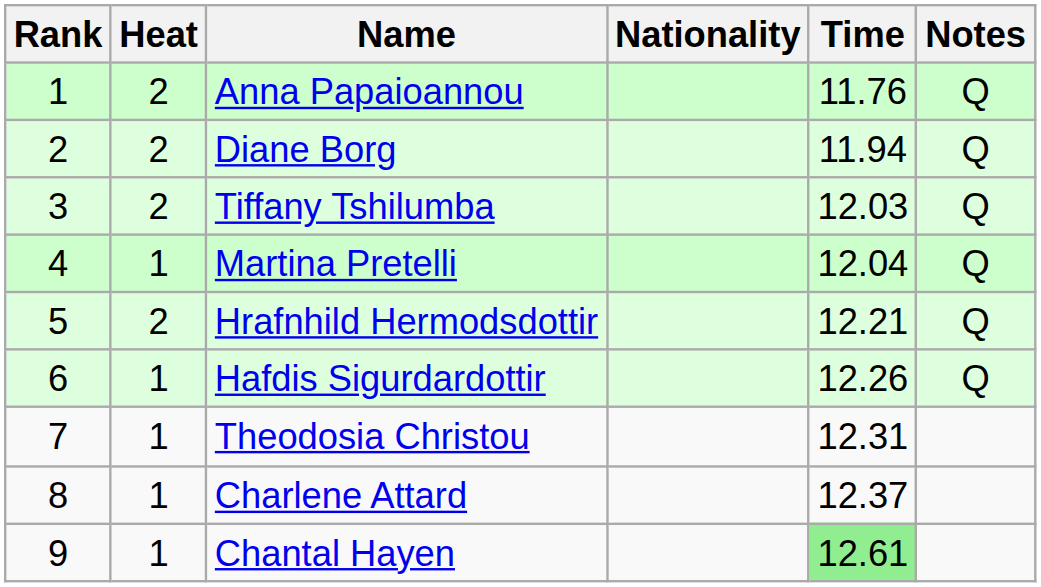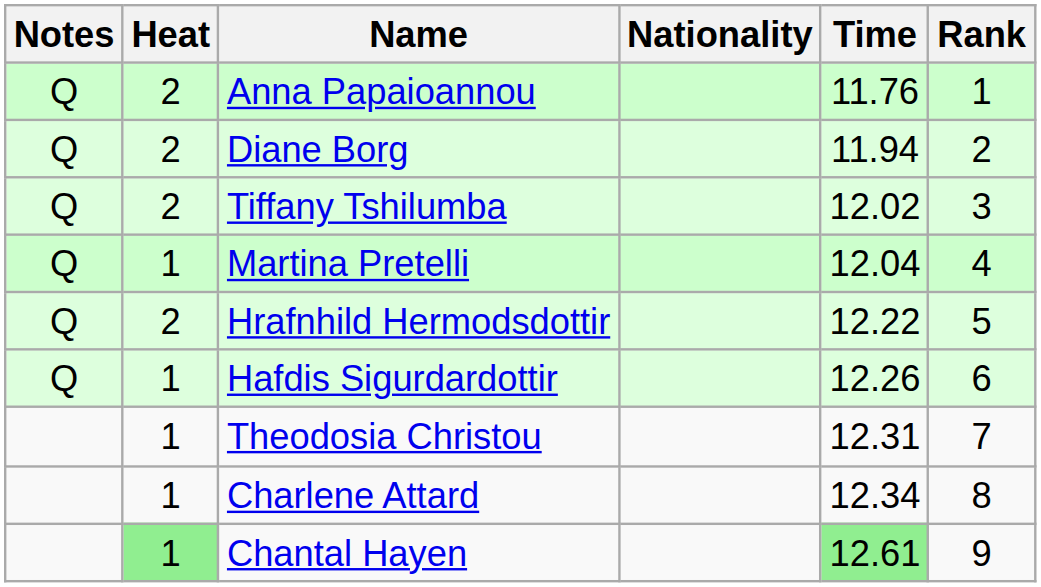 <table class="wikitable sortable" style="text-align:center; font-size:95%">
 <tr>
-<th>Rank</th>
+<th>Notes</th>
 <th>Heat</th>
 <th>Name</th>
 <th>Nationality</th>
 <th>Time</th>
-<th>Notes</th>
+<th>Rank</th>
 </tr>
 <tr bgcolor=ccffcc>
-<td>1</td>
+<td>Q</td>
 <td>2</td>
 <td align=left><a href='#'>Anna Papaioannou</a></td>
 <td align=left></td>
 <td>11.76</td>
-<td>Q</td>
+<td>1</td>
 </tr>
 <tr bgcolor=ddffdd>
-<td>2</td>
+<td>Q</td>
 <td>2</td>
 <td align=left><a href='#'>Diane Borg</a></td>
 <td align=left></td>
 <td>11.94</td>
-<td>Q</td>
+<td>2</td>
 </tr>
 <tr bgcolor=ddffdd>
-<td>3</td>
+<td>Q</td>
 <td>2</td>
 <td align=left><a href='#'>Tiffany Tshilumba</a></td>
 <td align=left></td>
-<td>12.03</td>
-<td>Q</td>
+<td>12.02</td>
+<td>3</td>
 </tr>
 <tr bgcolor=ccffcc>
-<td>4</td>
+<td>Q</td>
 <td>1</td>
 <td align=left><a href='#'>Martina Pretelli</a></td>
 <td align=left></td>
 <td>12.04</td>
-<td>Q</td>
+<td>4</td>
 </tr>
 <tr bgcolor=ddffdd>
-<td>5</td>
+<td>Q</td>
 <td>2</td>
 <td align=left><a href='#'>Hrafnhild Hermodsdottir</a></td>
 <td align=left></td>
-<td>12.21</td>
-<td>Q</td>
+<td>12.22</td>
+<td>5</td>
 </tr>
 <tr bgcolor=ddffdd>
-<td>6</td>
+<td>Q</td>
 <td>1</td>
 <td align=left><a href='#'>Hafdis Sigurdardottir</a></td>
 <td align=left></td>
 <td>12.26</td>
-<td>Q</td>
+<td>6</td>
 </tr>
 <tr>
-<td>7</td>
+<td></td>
 <td>1</td>
 <td align=left><a href='#'>Theodosia Christou</a></td>
 <td align=left></td>
 <td>12.31</td>
-<td></td>
+<td>7</td>
 </tr>
 <tr>
-<td>8</td>
+<td></td>
 <td>1</td>
 <td align=left><a href='#'>Charlene Attard</a></td>
 <td align=left></td>
-<td>12.37</td>
-<td></td>
+<td>12.34</td>
+<td>8</td>
 </tr>
 <tr>
-<td>9</td>
-<td>1</td>
+<td></td>
+<td style="background: lightgreen;">1</td>
 <td align=left><a href='#'>Chantal Hayen</a></td>
 <td align=left></td>
 <td style="background: lightgreen;">12.61</td>
-<td></td>
+<td>9</td>
 </tr>
 </table>
